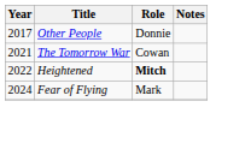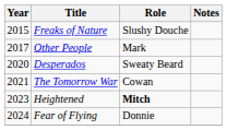 <table class="wikitable">
 <tr>
 <th>Year</th>
 <th>Title</th>
 <th>Role</th>
 <th>Notes</th>
 </tr>
 <tr>
+<td>2015</td>
+<td><em><a href='#'>Freaks of Nature</a></em></td>
+<td>Slushy Douche</td>
+<td></td>
+</tr>
+<tr>
 <td>2017</td>
 <td><em><a href='#'>Other People</a></em></td>
-<td>Donnie</td>
+<td>Mark</td>
+<td></td>
+</tr>
+<tr>
+<td>2020</td>
+<td><em><a href='#'>Desperados</a></em></td>
+<td>Sweaty Beard</td>
 <td></td>
 </tr>
 <tr>
 <td>2021</td>
 <td><em><a href='#'>The Tomorrow War</a></em></td>
 <td>Cowan</td>
 <td></td>
 </tr>
 <tr>
-<td>2022</td>
+<td>2023</td>
 <td><em>Heightened</em></td>
 <td><strong>Mitch</strong></td>
 <td></td>
 </tr>
 <tr>
 <td>2024</td>
 <td><em>Fear of Flying</em></td>
-<td>Mark</td>
+<td>Donnie</td>
 <td></td>
 </tr>
 <tr>
 </tr>
 </table>
